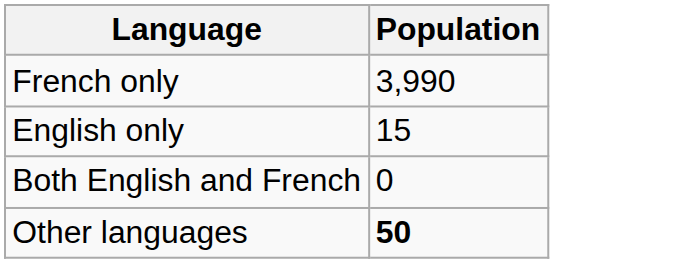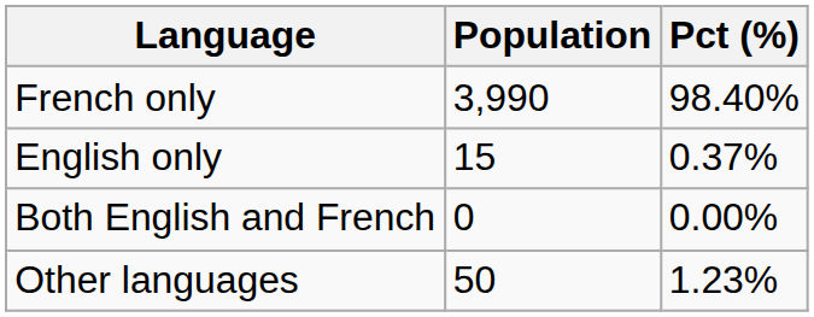 <table class="wikitable">
 <tr>
 <th>Language</th>
 <th>Population</th>
+<th>Pct (%)</th>
 </tr>
 <tr>
 <td>French only</td>
 <td>3,990</td>
+<td>98.40%</td>
 </tr>
 <tr>
 <td>English only</td>
 <td>15</td>
+<td>0.37%</td>
 </tr>
 <tr>
 <td>Both English and French</td>
 <td>0</td>
+<td>0.00%</td>
 </tr>
 <tr>
 <td>Other languages</td>
-<td><strong>50</strong></td>
+<td>50</td>
+<td>1.23%</td>
 </tr>
 </table>
